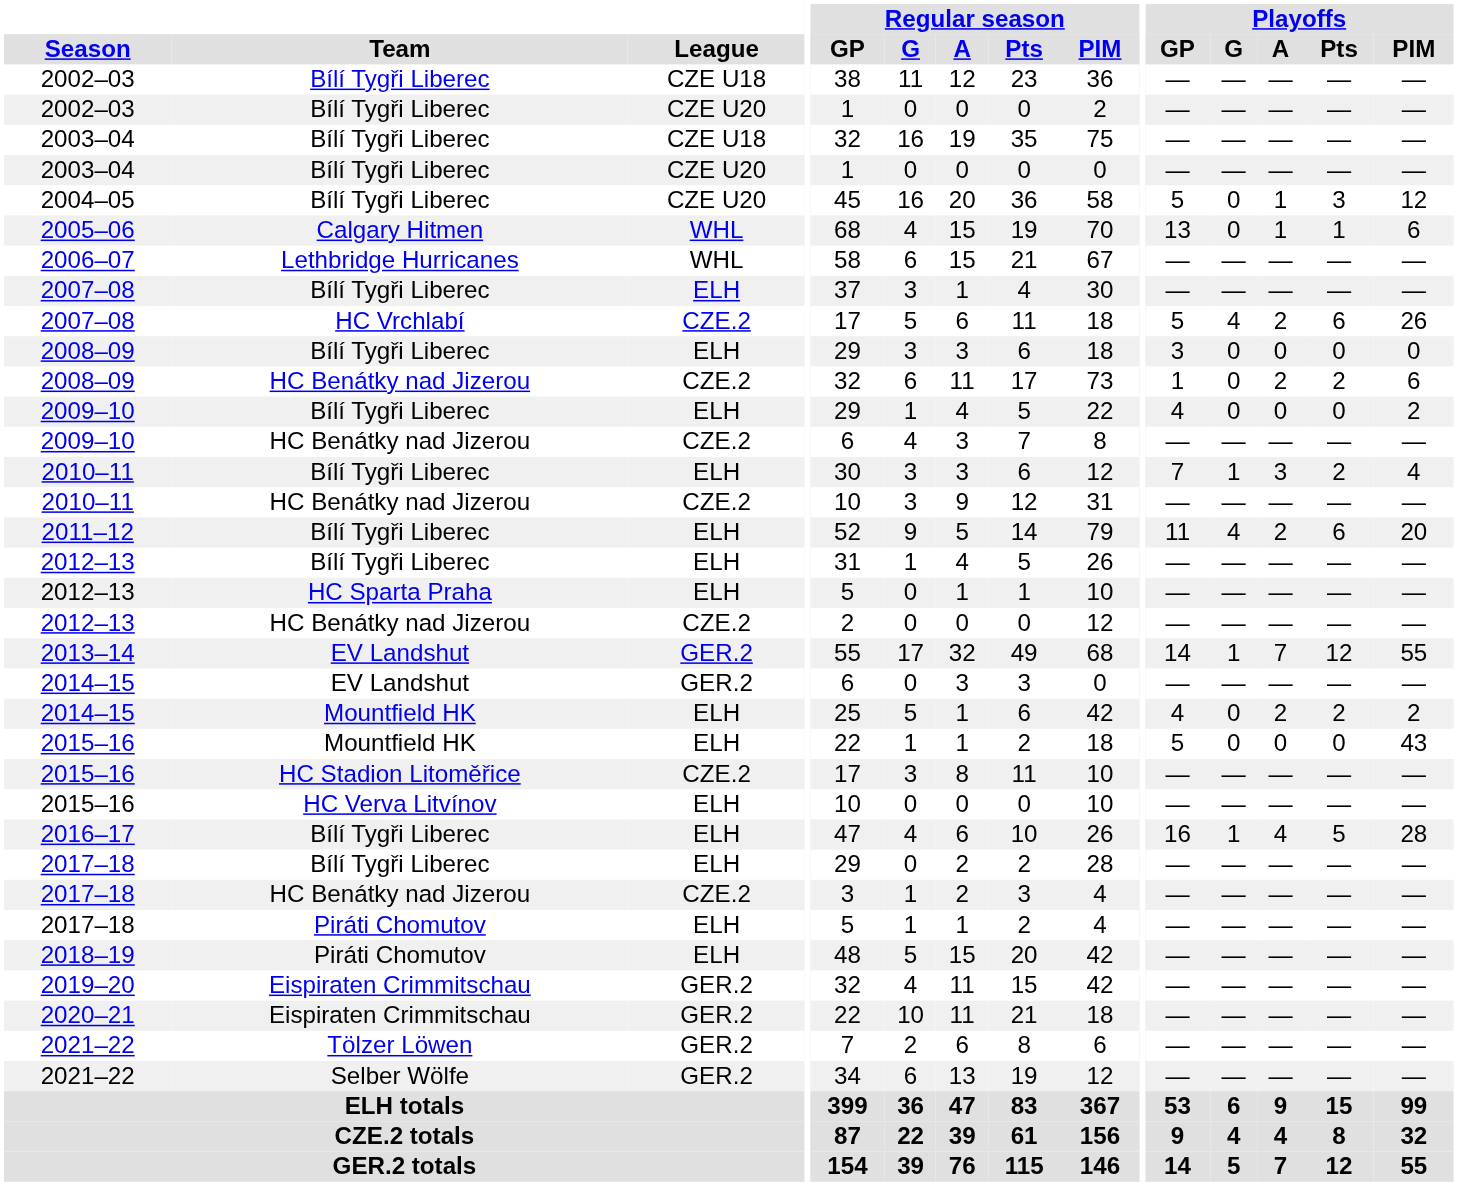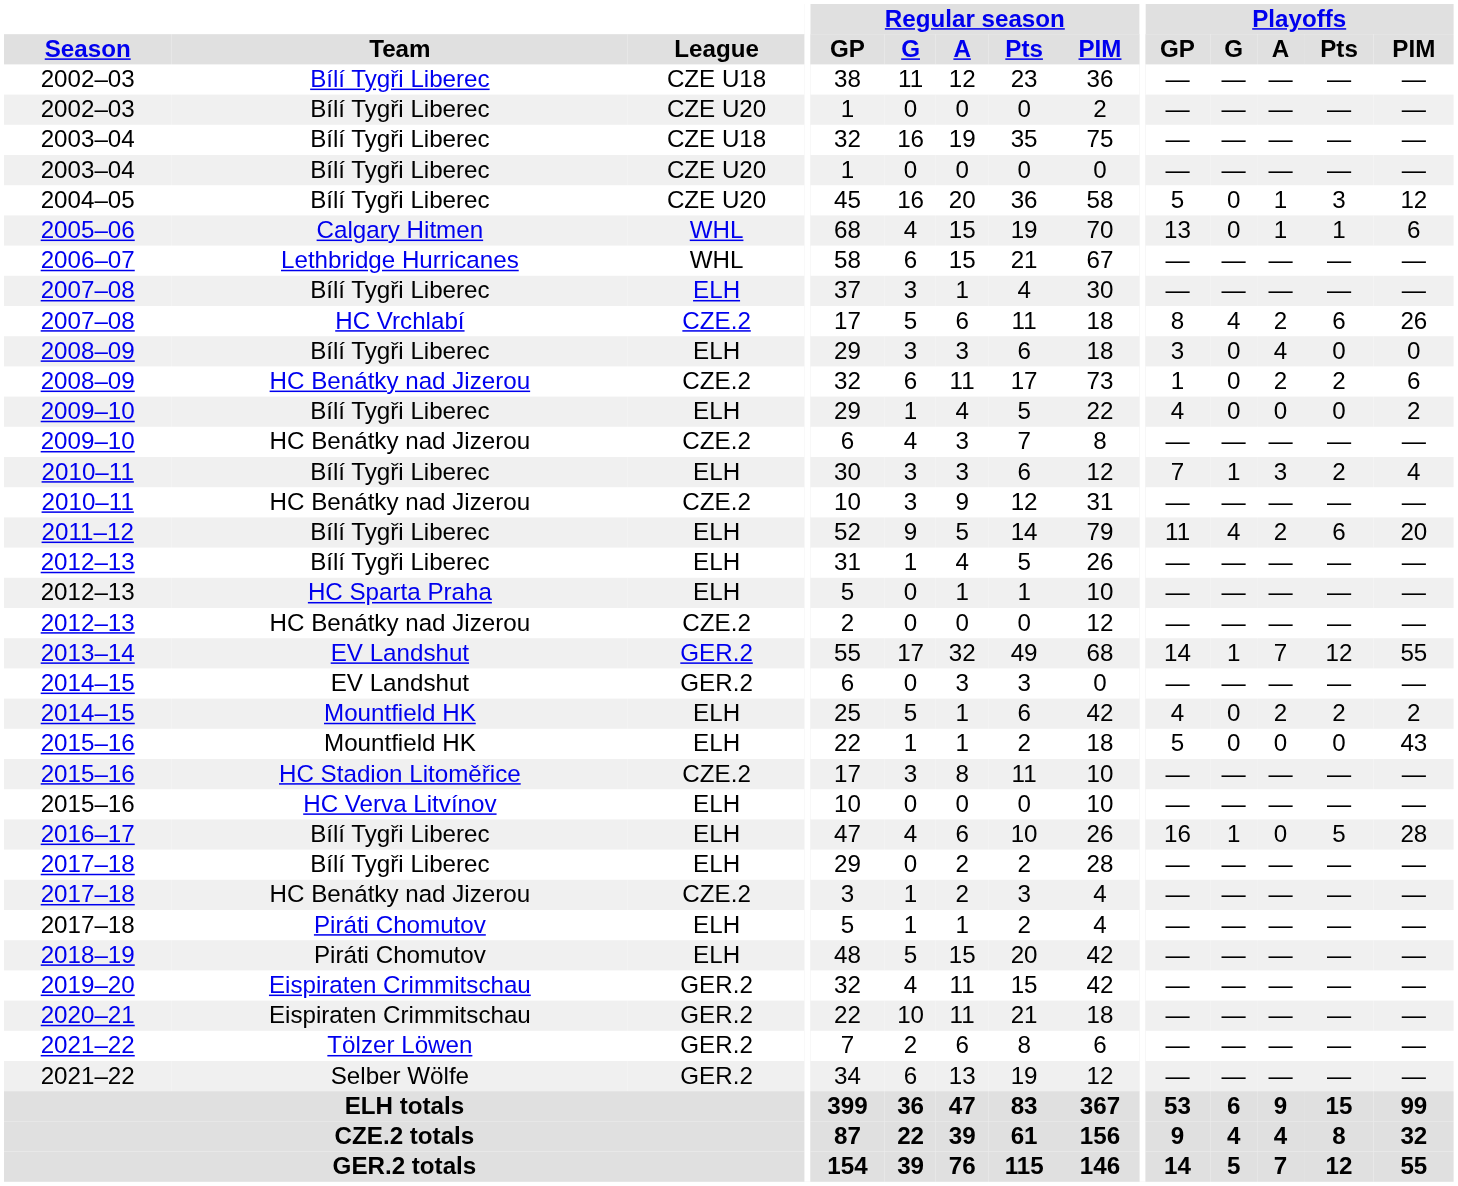 <table border="0" cellpadding="1" cellspacing="0" style="text-align:center; width:60em">
 <tr bgcolor="#e0e0e0">
 <th colspan="3" bgcolor="#ffffff"></th>
 <th rowspan="99" bgcolor="#ffffff"></th>
 <th colspan="5"><a href='#'>Regular season</a></th>
 <th rowspan="99" bgcolor="#ffffff"></th>
 <th colspan="5"><a href='#'>Playoffs</a></th>
 </tr>
 <tr bgcolor="#e0e0e0">
 <th><a href='#'>Season</a></th>
 <th>Team</th>
 <th>League</th>
 <th>GP</th>
 <th><a href='#'>G</a></th>
 <th><a href='#'>A</a></th>
 <th><a href='#'>Pts</a></th>
 <th><a href='#'>PIM</a></th>
 <th>GP</th>
 <th>G</th>
 <th>A</th>
 <th>Pts</th>
 <th>PIM</th>
 </tr>
 <tr>
 <td>2002–03</td>
 <td><a href='#'>Bílí Tygři Liberec</a></td>
 <td>CZE U18</td>
 <td>38</td>
 <td>11</td>
 <td>12</td>
 <td>23</td>
 <td>36</td>
 <td>—</td>
 <td>—</td>
 <td>—</td>
 <td>—</td>
 <td>—</td>
 </tr>
 <tr bgcolor="#f0f0f0">
 <td>2002–03</td>
 <td>Bílí Tygři Liberec</td>
 <td>CZE U20</td>
 <td>1</td>
 <td>0</td>
 <td>0</td>
 <td>0</td>
 <td>2</td>
 <td>—</td>
 <td>—</td>
 <td>—</td>
 <td>—</td>
 <td>—</td>
 </tr>
 <tr>
 <td>2003–04</td>
 <td>Bílí Tygři Liberec</td>
 <td>CZE U18</td>
 <td>32</td>
 <td>16</td>
 <td>19</td>
 <td>35</td>
 <td>75</td>
 <td>—</td>
 <td>—</td>
 <td>—</td>
 <td>—</td>
 <td>—</td>
 </tr>
 <tr bgcolor="#f0f0f0">
 <td>2003–04</td>
 <td>Bílí Tygři Liberec</td>
 <td>CZE U20</td>
 <td>1</td>
 <td>0</td>
 <td>0</td>
 <td>0</td>
 <td>0</td>
 <td>—</td>
 <td>—</td>
 <td>—</td>
 <td>—</td>
 <td>—</td>
 </tr>
 <tr>
 <td>2004–05</td>
 <td>Bílí Tygři Liberec</td>
 <td>CZE U20</td>
 <td>45</td>
 <td>16</td>
 <td>20</td>
 <td>36</td>
 <td>58</td>
 <td>5</td>
 <td>0</td>
 <td>1</td>
 <td>3</td>
 <td>12</td>
 </tr>
 <tr bgcolor="#f0f0f0">
 <td><a href='#'>2005–06</a></td>
 <td><a href='#'>Calgary Hitmen</a></td>
 <td><a href='#'>WHL</a></td>
 <td>68</td>
 <td>4</td>
 <td>15</td>
 <td>19</td>
 <td>70</td>
 <td>13</td>
 <td>0</td>
 <td>1</td>
 <td>1</td>
 <td>6</td>
 </tr>
 <tr>
 <td><a href='#'>2006–07</a></td>
 <td><a href='#'>Lethbridge Hurricanes</a></td>
 <td>WHL</td>
 <td>58</td>
 <td>6</td>
 <td>15</td>
 <td>21</td>
 <td>67</td>
 <td>—</td>
 <td>—</td>
 <td>—</td>
 <td>—</td>
 <td>—</td>
 </tr>
 <tr bgcolor="#f0f0f0">
 <td><a href='#'>2007–08</a></td>
 <td>Bílí Tygři Liberec</td>
 <td><a href='#'>ELH</a></td>
 <td>37</td>
 <td>3</td>
 <td>1</td>
 <td>4</td>
 <td>30</td>
 <td>—</td>
 <td>—</td>
 <td>—</td>
 <td>—</td>
 <td>—</td>
 </tr>
 <tr>
 <td><a href='#'>2007–08</a></td>
 <td><a href='#'>HC Vrchlabí</a></td>
 <td><a href='#'>CZE.2</a></td>
 <td>17</td>
 <td>5</td>
 <td>6</td>
 <td>11</td>
 <td>18</td>
-<td>5</td>
+<td>8</td>
 <td>4</td>
 <td>2</td>
 <td>6</td>
 <td>26</td>
 </tr>
 <tr bgcolor="#f0f0f0">
 <td><a href='#'>2008–09</a></td>
 <td>Bílí Tygři Liberec</td>
 <td>ELH</td>
 <td>29</td>
 <td>3</td>
 <td>3</td>
 <td>6</td>
 <td>18</td>
 <td>3</td>
 <td>0</td>
-<td>0</td>
+<td>4</td>
 <td>0</td>
 <td>0</td>
 </tr>
 <tr>
 <td><a href='#'>2008–09</a></td>
 <td><a href='#'>HC Benátky nad Jizerou</a></td>
 <td>CZE.2</td>
 <td>32</td>
 <td>6</td>
 <td>11</td>
 <td>17</td>
 <td>73</td>
 <td>1</td>
 <td>0</td>
 <td>2</td>
 <td>2</td>
 <td>6</td>
 </tr>
 <tr bgcolor="#f0f0f0">
 <td><a href='#'>2009–10</a></td>
 <td>Bílí Tygři Liberec</td>
 <td>ELH</td>
 <td>29</td>
 <td>1</td>
 <td>4</td>
 <td>5</td>
 <td>22</td>
 <td>4</td>
 <td>0</td>
 <td>0</td>
 <td>0</td>
 <td>2</td>
 </tr>
 <tr>
 <td><a href='#'>2009–10</a></td>
 <td>HC Benátky nad Jizerou</td>
 <td>CZE.2</td>
 <td>6</td>
 <td>4</td>
 <td>3</td>
 <td>7</td>
 <td>8</td>
 <td>—</td>
 <td>—</td>
 <td>—</td>
 <td>—</td>
 <td>—</td>
 </tr>
 <tr bgcolor="#f0f0f0">
 <td><a href='#'>2010–11</a></td>
 <td>Bílí Tygři Liberec</td>
 <td>ELH</td>
 <td>30</td>
 <td>3</td>
 <td>3</td>
 <td>6</td>
 <td>12</td>
 <td>7</td>
 <td>1</td>
 <td>3</td>
 <td>2</td>
 <td>4</td>
 </tr>
 <tr>
 <td><a href='#'>2010–11</a></td>
 <td>HC Benátky nad Jizerou</td>
 <td>CZE.2</td>
 <td>10</td>
 <td>3</td>
 <td>9</td>
 <td>12</td>
 <td>31</td>
 <td>—</td>
 <td>—</td>
 <td>—</td>
 <td>—</td>
 <td>—</td>
 </tr>
 <tr bgcolor="#f0f0f0">
 <td><a href='#'>2011–12</a></td>
 <td>Bílí Tygři Liberec</td>
 <td>ELH</td>
 <td>52</td>
 <td>9</td>
 <td>5</td>
 <td>14</td>
 <td>79</td>
 <td>11</td>
 <td>4</td>
 <td>2</td>
 <td>6</td>
 <td>20</td>
 </tr>
 <tr>
 <td><a href='#'>2012–13</a></td>
 <td>Bílí Tygři Liberec</td>
 <td>ELH</td>
 <td>31</td>
 <td>1</td>
 <td>4</td>
 <td>5</td>
 <td>26</td>
 <td>—</td>
 <td>—</td>
 <td>—</td>
 <td>—</td>
 <td>—</td>
 </tr>
 <tr bgcolor="#f0f0f0">
 <td>2012–13</td>
 <td><a href='#'>HC Sparta Praha</a></td>
 <td>ELH</td>
 <td>5</td>
 <td>0</td>
 <td>1</td>
 <td>1</td>
 <td>10</td>
 <td>—</td>
 <td>—</td>
 <td>—</td>
 <td>—</td>
 <td>—</td>
 </tr>
 <tr>
 <td><a href='#'>2012–13</a></td>
 <td>HC Benátky nad Jizerou</td>
 <td>CZE.2</td>
 <td>2</td>
 <td>0</td>
 <td>0</td>
 <td>0</td>
 <td>12</td>
 <td>—</td>
 <td>—</td>
 <td>—</td>
 <td>—</td>
 <td>—</td>
 </tr>
 <tr bgcolor="#f0f0f0">
 <td><a href='#'>2013–14</a></td>
 <td><a href='#'>EV Landshut</a></td>
 <td><a href='#'>GER.2</a></td>
 <td>55</td>
 <td>17</td>
 <td>32</td>
 <td>49</td>
 <td>68</td>
 <td>14</td>
 <td>1</td>
 <td>7</td>
 <td>12</td>
 <td>55</td>
 </tr>
 <tr>
 <td><a href='#'>2014–15</a></td>
 <td>EV Landshut</td>
 <td>GER.2</td>
 <td>6</td>
 <td>0</td>
 <td>3</td>
 <td>3</td>
 <td>0</td>
 <td>—</td>
 <td>—</td>
 <td>—</td>
 <td>—</td>
 <td>—</td>
 </tr>
 <tr bgcolor="#f0f0f0">
 <td><a href='#'>2014–15</a></td>
 <td><a href='#'>Mountfield HK</a></td>
 <td>ELH</td>
 <td>25</td>
 <td>5</td>
 <td>1</td>
 <td>6</td>
 <td>42</td>
 <td>4</td>
 <td>0</td>
 <td>2</td>
 <td>2</td>
 <td>2</td>
 </tr>
 <tr>
 <td><a href='#'>2015–16</a></td>
 <td>Mountfield HK</td>
 <td>ELH</td>
 <td>22</td>
 <td>1</td>
 <td>1</td>
 <td>2</td>
 <td>18</td>
 <td>5</td>
 <td>0</td>
 <td>0</td>
 <td>0</td>
 <td>43</td>
 </tr>
 <tr bgcolor="#f0f0f0">
 <td><a href='#'>2015–16</a></td>
 <td><a href='#'>HC Stadion Litoměřice</a></td>
 <td>CZE.2</td>
 <td>17</td>
 <td>3</td>
 <td>8</td>
 <td>11</td>
 <td>10</td>
 <td>—</td>
 <td>—</td>
 <td>—</td>
 <td>—</td>
 <td>—</td>
 </tr>
 <tr>
 <td>2015–16</td>
 <td><a href='#'>HC Verva Litvínov</a></td>
 <td>ELH</td>
 <td>10</td>
 <td>0</td>
 <td>0</td>
 <td>0</td>
 <td>10</td>
 <td>—</td>
 <td>—</td>
 <td>—</td>
 <td>—</td>
 <td>—</td>
 </tr>
 <tr bgcolor="#f0f0f0">
 <td><a href='#'>2016–17</a></td>
 <td>Bílí Tygři Liberec</td>
 <td>ELH</td>
 <td>47</td>
 <td>4</td>
 <td>6</td>
 <td>10</td>
 <td>26</td>
 <td>16</td>
 <td>1</td>
-<td>4</td>
+<td>0</td>
 <td>5</td>
 <td>28</td>
 </tr>
 <tr>
 <td><a href='#'>2017–18</a></td>
 <td>Bílí Tygři Liberec</td>
 <td>ELH</td>
 <td>29</td>
 <td>0</td>
 <td>2</td>
 <td>2</td>
 <td>28</td>
 <td>—</td>
 <td>—</td>
 <td>—</td>
 <td>—</td>
 <td>—</td>
 </tr>
 <tr bgcolor="#f0f0f0">
 <td><a href='#'>2017–18</a></td>
 <td>HC Benátky nad Jizerou</td>
 <td>CZE.2</td>
 <td>3</td>
 <td>1</td>
 <td>2</td>
 <td>3</td>
 <td>4</td>
 <td>—</td>
 <td>—</td>
 <td>—</td>
 <td>—</td>
 <td>—</td>
 </tr>
 <tr>
 <td>2017–18</td>
 <td><a href='#'>Piráti Chomutov</a></td>
 <td>ELH</td>
 <td>5</td>
 <td>1</td>
 <td>1</td>
 <td>2</td>
 <td>4</td>
 <td>—</td>
 <td>—</td>
 <td>—</td>
 <td>—</td>
 <td>—</td>
 </tr>
 <tr bgcolor="#f0f0f0">
 <td><a href='#'>2018–19</a></td>
 <td>Piráti Chomutov</td>
 <td>ELH</td>
 <td>48</td>
 <td>5</td>
 <td>15</td>
 <td>20</td>
 <td>42</td>
 <td>—</td>
 <td>—</td>
 <td>—</td>
 <td>—</td>
 <td>—</td>
 </tr>
 <tr>
 <td><a href='#'>2019–20</a></td>
 <td><a href='#'>Eispiraten Crimmitschau</a></td>
 <td>GER.2</td>
 <td>32</td>
 <td>4</td>
 <td>11</td>
 <td>15</td>
 <td>42</td>
 <td>—</td>
 <td>—</td>
 <td>—</td>
 <td>—</td>
 <td>—</td>
 </tr>
 <tr bgcolor="#f0f0f0">
 <td><a href='#'>2020–21</a></td>
 <td>Eispiraten Crimmitschau</td>
 <td>GER.2</td>
 <td>22</td>
 <td>10</td>
 <td>11</td>
 <td>21</td>
 <td>18</td>
 <td>—</td>
 <td>—</td>
 <td>—</td>
 <td>—</td>
 <td>—</td>
 </tr>
 <tr>
 <td><a href='#'>2021–22</a></td>
 <td><a href='#'>Tölzer Löwen</a></td>
 <td>GER.2</td>
 <td>7</td>
 <td>2</td>
 <td>6</td>
 <td>8</td>
 <td>6</td>
 <td>—</td>
 <td>—</td>
 <td>—</td>
 <td>—</td>
 <td>—</td>
 </tr>
 <tr bgcolor="#f0f0f0">
 <td>2021–22</td>
 <td>Selber Wölfe</td>
 <td>GER.2</td>
 <td>34</td>
 <td>6</td>
 <td>13</td>
 <td>19</td>
 <td>12</td>
 <td>—</td>
 <td>—</td>
 <td>—</td>
 <td>—</td>
 <td>—</td>
 </tr>
 <tr bgcolor="#e0e0e0">
 <th colspan="3">ELH totals</th>
 <th>399</th>
 <th>36</th>
 <th>47</th>
 <th>83</th>
 <th>367</th>
 <th>53</th>
 <th>6</th>
 <th>9</th>
 <th>15</th>
 <th>99</th>
 </tr>
 <tr bgcolor="#e0e0e0">
 <th colspan="3">CZE.2 totals</th>
 <th>87</th>
 <th>22</th>
 <th>39</th>
 <th>61</th>
 <th>156</th>
 <th>9</th>
 <th>4</th>
 <th>4</th>
 <th>8</th>
 <th>32</th>
 </tr>
 <tr bgcolor="#e0e0e0">
 <th colspan="3">GER.2 totals</th>
 <th>154</th>
 <th>39</th>
 <th>76</th>
 <th>115</th>
 <th>146</th>
 <th>14</th>
 <th>5</th>
 <th>7</th>
 <th>12</th>
 <th>55</th>
 </tr>
 </table>
